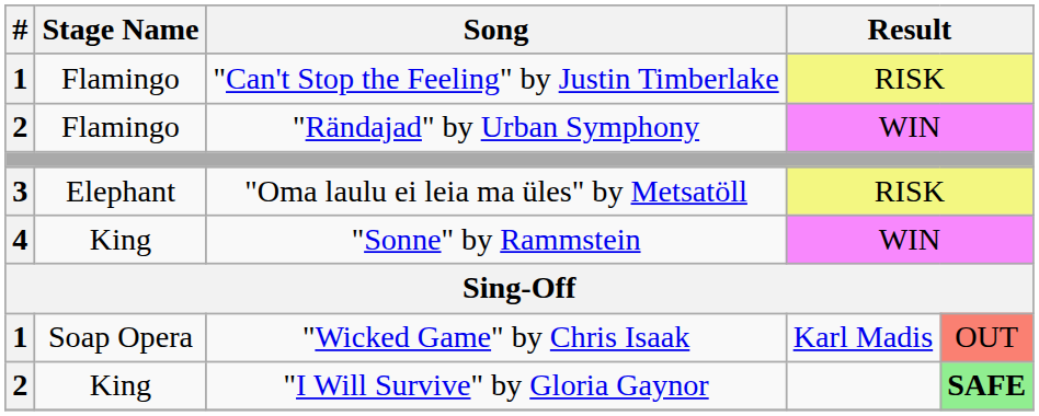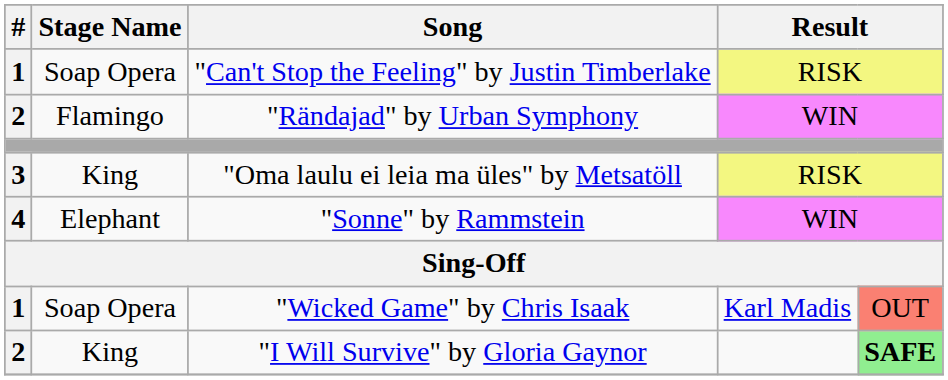 <table class="wikitable plainrowheaders" style="text-align: center;">
 <tr>
 <th>#</th>
 <th>Stage Name</th>
 <th>Song</th>
 <th colspan="2">Result</th>
 </tr>
 <tr>
 <th>1</th>
-<td>Flamingo</td>
+<td>Soap Opera</td>
 <td>"<a href='#'>Can't Stop the Feeling</a>" by <a href='#'>Justin Timberlake</a></td>
 <td colspan="2" bgcolor="#F3F781">RISK</td>
 </tr>
 <tr>
 <th>2</th>
 <td>Flamingo</td>
 <td>"<a href='#'>Rändajad</a>" by <a href='#'>Urban Symphony</a></td>
 <td colspan="2" bgcolor="#F888FD">WIN</td>
 </tr>
 <tr>
 <td colspan="5" style="background:darkgray"></td>
 </tr>
 <tr>
 <th>3</th>
-<td>Elephant</td>
+<td>King</td>
 <td>"Oma laulu ei leia ma üles" by <a href='#'>Metsatöll</a></td>
 <td colspan="2" bgcolor="#F3F781">RISK</td>
 </tr>
 <tr>
 <th>4</th>
-<td>King</td>
+<td>Elephant</td>
 <td>"<a href='#'>Sonne</a>" by <a href='#'>Rammstein</a></td>
 <td colspan="2" bgcolor="#F888FD">WIN</td>
 </tr>
 <tr>
 <th colspan="5">Sing-Off</th>
 </tr>
 <tr>
 <th>1</th>
 <td>Soap Opera</td>
 <td>"<a href='#'>Wicked Game</a>" by <a href='#'>Chris Isaak</a></td>
 <td><a href='#'>Karl Madis</a></td>
 <td bgcolor="salmon">OUT</td>
 </tr>
 <tr>
 <th>2</th>
 <td>King</td>
 <td>"<a href='#'>I Will Survive</a>" by <a href='#'>Gloria Gaynor</a></td>
 <td></td>
 <td bgcolor="lightgreen"><strong>SAFE</strong></td>
 </tr>
 <tr>
 </tr>
 </table>
